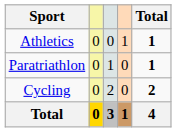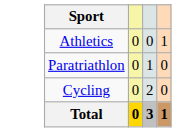 <table class=wikitable style=font-size:85%;float:right;text-align:center>
 <tr>
 <th>Sport</th>
 <td bgcolor=F7F6A8></td>
 <td bgcolor=DCE5E5></td>
 <td bgcolor=FFDAB9></td>
-<th>Total</th>
 </tr>
 <tr>
 <td><a href='#'>Athletics</a></td>
 <td style="background:#F7F6A8;">0</td>
 <td style="background:#DCE5E5;">0</td>
 <td style="background:#FFDAB9;">1</td>
-<td><strong>1</strong></td>
 </tr>
 <tr>
 <td><a href='#'>Paratriathlon</a></td>
 <td style="background:#F7F6A8;">0</td>
 <td style="background:#DCE5E5;">1</td>
 <td style="background:#FFDAB9;">0</td>
-<td><strong>1</strong></td>
 </tr>
 <tr>
 <td><a href='#'>Cycling</a></td>
 <td style="background:#F7F6A8;">0</td>
 <td style="background:#DCE5E5;">2</td>
 <td style="background:#FFDAB9;">0</td>
-<td><strong>2</strong></td>
 </tr>
 <tr>
 <th>Total</th>
 <th style=background:gold>0</th>
 <th style=background:silver>3</th>
 <th style=background:#c96>1</th>
-<th>4</th>
 </tr>
 </table>
